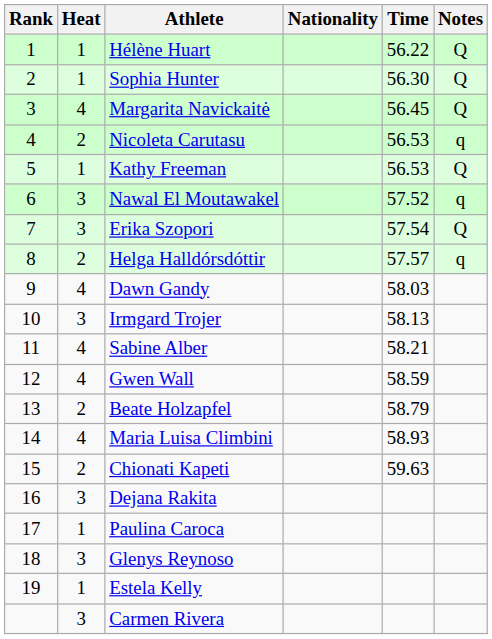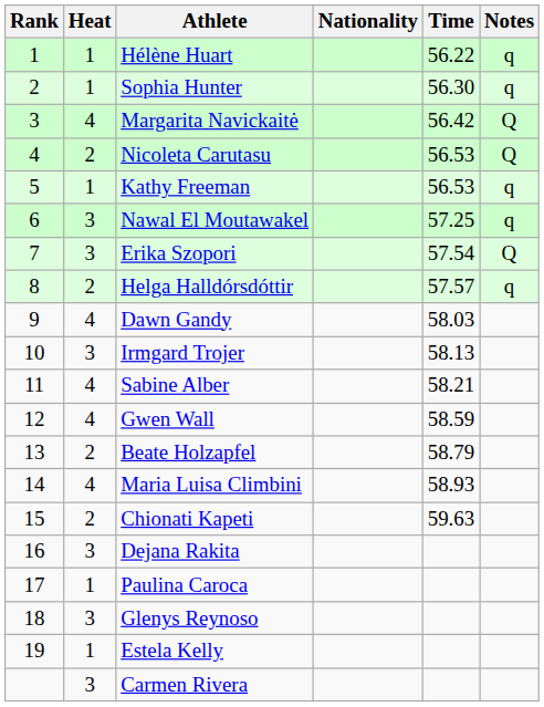 <table class="wikitable sortable" style="text-align:center">
 <tr>
 <th>Rank</th>
 <th>Heat</th>
 <th>Athlete</th>
 <th>Nationality</th>
 <th>Time</th>
 <th>Notes</th>
 </tr>
 <tr bgcolor=ccffcc>
 <td>1</td>
 <td>1</td>
 <td align=left><a href='#'>Hélène Huart</a></td>
 <td align=left></td>
 <td>56.22</td>
-<td>Q</td>
+<td>q</td>
 </tr>
 <tr bgcolor=ddffdd>
 <td>2</td>
 <td>1</td>
 <td align=left><a href='#'>Sophia Hunter</a></td>
 <td align=left></td>
 <td>56.30</td>
-<td>Q</td>
+<td>q</td>
 </tr>
 <tr bgcolor=ccffcc>
 <td>3</td>
 <td>4</td>
 <td align=left><a href='#'>Margarita Navickaitė</a></td>
 <td align=left></td>
-<td>56.45</td>
+<td>56.42</td>
 <td>Q</td>
 </tr>
 <tr bgcolor=ccffcc>
 <td>4</td>
 <td>2</td>
 <td align=left><a href='#'>Nicoleta Carutasu</a></td>
 <td align=left></td>
 <td>56.53</td>
-<td>q</td>
+<td>Q</td>
 </tr>
 <tr bgcolor=ddffdd>
 <td>5</td>
 <td>1</td>
 <td align=left><a href='#'>Kathy Freeman</a></td>
 <td align=left></td>
 <td>56.53</td>
-<td>Q</td>
+<td>q</td>
 </tr>
 <tr bgcolor=ccffcc>
 <td>6</td>
 <td>3</td>
 <td align=left><a href='#'>Nawal El Moutawakel</a></td>
 <td align=left></td>
-<td>57.52</td>
+<td>57.25</td>
 <td>q</td>
 </tr>
 <tr bgcolor=ddffdd>
 <td>7</td>
 <td>3</td>
 <td align=left><a href='#'>Erika Szopori</a></td>
 <td align=left></td>
 <td>57.54</td>
 <td>Q</td>
 </tr>
 <tr bgcolor=ddffdd>
 <td>8</td>
 <td>2</td>
 <td align=left><a href='#'>Helga Halldórsdóttir</a></td>
 <td align=left></td>
 <td>57.57</td>
 <td>q</td>
 </tr>
 <tr>
 <td>9</td>
 <td>4</td>
 <td align=left><a href='#'>Dawn Gandy</a></td>
 <td align=left></td>
 <td>58.03</td>
 <td></td>
 </tr>
 <tr>
 <td>10</td>
 <td>3</td>
 <td align=left><a href='#'>Irmgard Trojer</a></td>
 <td align=left></td>
 <td>58.13</td>
 <td></td>
 </tr>
 <tr>
 <td>11</td>
 <td>4</td>
 <td align=left><a href='#'>Sabine Alber</a></td>
 <td align=left></td>
 <td>58.21</td>
 <td></td>
 </tr>
 <tr>
 <td>12</td>
 <td>4</td>
 <td align=left><a href='#'>Gwen Wall</a></td>
 <td align=left></td>
 <td>58.59</td>
 <td></td>
 </tr>
 <tr>
 <td>13</td>
 <td>2</td>
 <td align=left><a href='#'>Beate Holzapfel</a></td>
 <td align=left></td>
 <td>58.79</td>
 <td></td>
 </tr>
 <tr>
 <td>14</td>
 <td>4</td>
 <td align=left><a href='#'>Maria Luisa Climbini</a></td>
 <td align=left></td>
 <td>58.93</td>
 <td></td>
 </tr>
 <tr>
 <td>15</td>
 <td>2</td>
 <td align=left><a href='#'>Chionati Kapeti</a></td>
 <td align=left></td>
 <td>59.63</td>
 <td></td>
 </tr>
 <tr>
 <td>16</td>
 <td>3</td>
 <td align=left><a href='#'>Dejana Rakita</a></td>
 <td align=left></td>
 <td></td>
 <td></td>
 </tr>
 <tr>
 <td>17</td>
 <td>1</td>
 <td align=left><a href='#'>Paulina Caroca</a></td>
 <td align=left></td>
 <td></td>
 <td></td>
 </tr>
 <tr>
 <td>18</td>
 <td>3</td>
 <td align=left><a href='#'>Glenys Reynoso</a></td>
 <td align=left></td>
 <td></td>
 <td></td>
 </tr>
 <tr>
 <td>19</td>
 <td>1</td>
 <td align=left><a href='#'>Estela Kelly</a></td>
 <td align=left></td>
 <td></td>
 <td></td>
 </tr>
 <tr>
 <td></td>
 <td>3</td>
 <td align=left><a href='#'>Carmen Rivera</a></td>
 <td align=left></td>
 <td></td>
 <td></td>
 </tr>
 </table>
